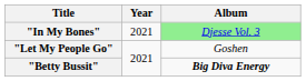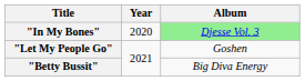 <table class="wikitable plainrowheaders" style="text-align:center;" border="1">
 <tr>
 <th scope="col"  style="width:10em;">Title</th>
 <th scope="col"  style="width:3em;">Year</th>
 <th scope="col"  style="width:12em;">Album</th>
 </tr>
 <tr>
 <th scope="row">"In My Bones"<br></th>
-<td>2021</td>
+<td>2020</td>
 <td style="background: lightgreen;"><em><a href='#'>Djesse Vol. 3</a></em></td>
 </tr>
 <tr>
 <th scope="row">"Let My People Go"<br></th>
 <td rowspan="2">2021</td>
 <td><em>Goshen</em></td>
 </tr>
 <tr>
 <th scope="row">"Betty Bussit"<br></th>
-<td><strong><em>Big Diva Energy</em></strong></td>
+<td><em>Big Diva Energy</em></td>
 </tr>
 </table>
